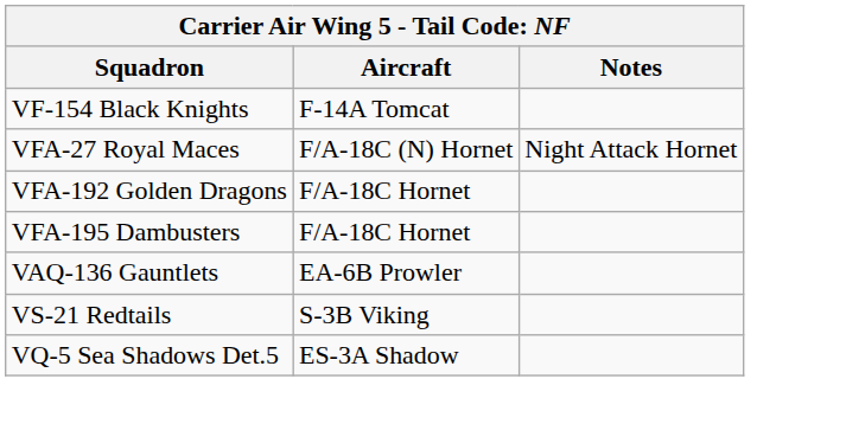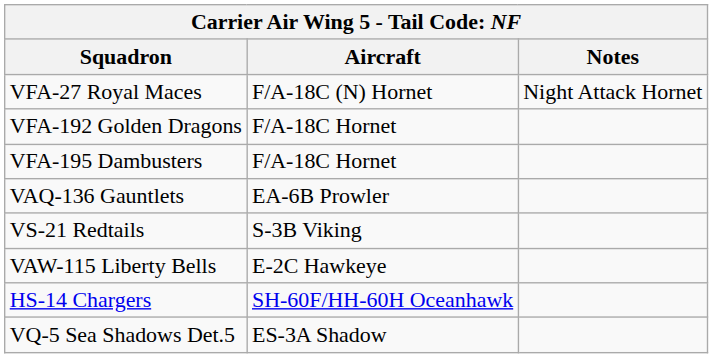 <table class="wikitable">
 <tr>
 <th colspan="3">Carrier Air Wing 5 - Tail Code: <em>NF</em></th>
 </tr>
 <tr>
 <th>Squadron</th>
 <th>Aircraft</th>
 <th>Notes</th>
-</tr>
-<tr>
-<td>VF-154 Black Knights</td>
-<td>F-14A Tomcat</td>
-<td></td>
 </tr>
 <tr>
 <td>VFA-27 Royal Maces</td>
 <td>F/A-18C (N) Hornet</td>
 <td>Night Attack Hornet</td>
 </tr>
 <tr>
 <td>VFA-192 Golden Dragons</td>
 <td>F/A-18C Hornet</td>
 <td></td>
 </tr>
 <tr>
 <td>VFA-195 Dambusters</td>
 <td>F/A-18C Hornet</td>
 <td></td>
 </tr>
 <tr>
 <td>VAQ-136 Gauntlets</td>
 <td>EA-6B Prowler</td>
 <td></td>
 </tr>
 <tr>
 <td>VS-21 Redtails</td>
 <td>S-3B Viking</td>
 <td></td>
 </tr>
 <tr>
+<td>VAW-115 Liberty Bells</td>
+<td>E-2C Hawkeye</td>
+<td></td>
+</tr>
+<tr>
+<td><a href='#'>HS-14 Chargers</a></td>
+<td><a href='#'>SH-60F/HH-60H Oceanhawk</a></td>
+<td></td>
+</tr>
+<tr>
 <td>VQ-5 Sea Shadows Det.5</td>
 <td>ES-3A Shadow</td>
 <td></td>
 </tr>
 </table>
